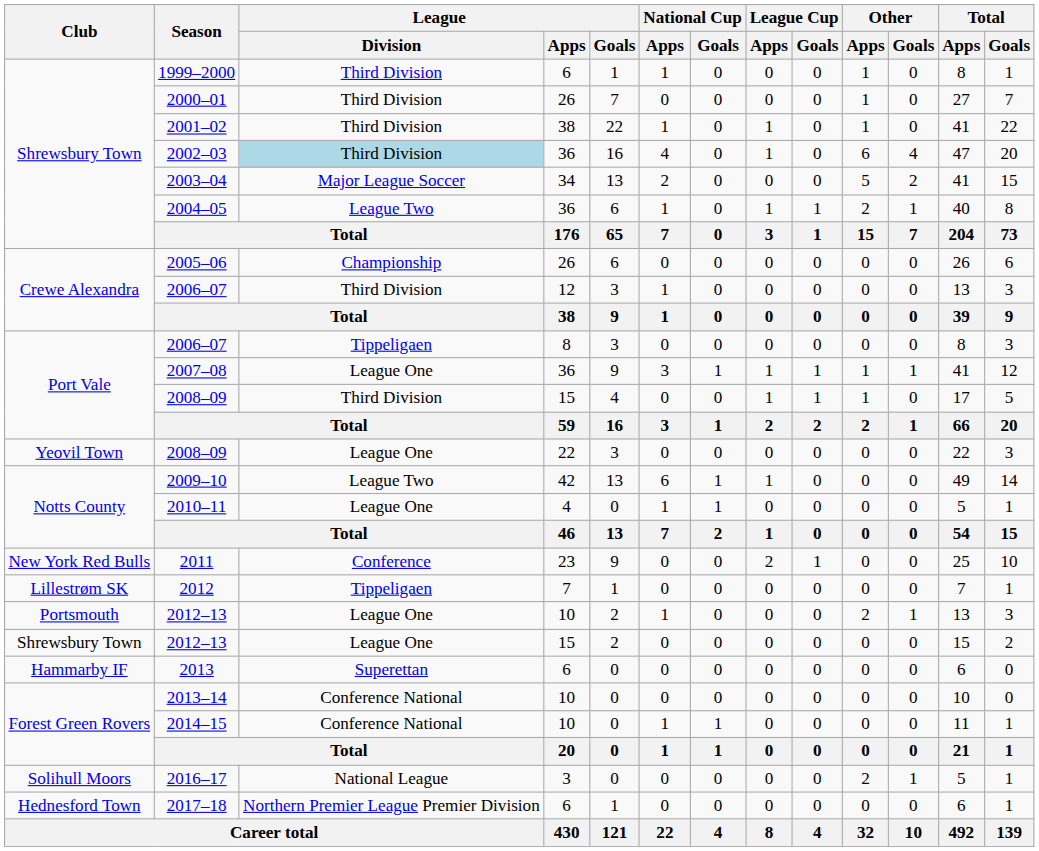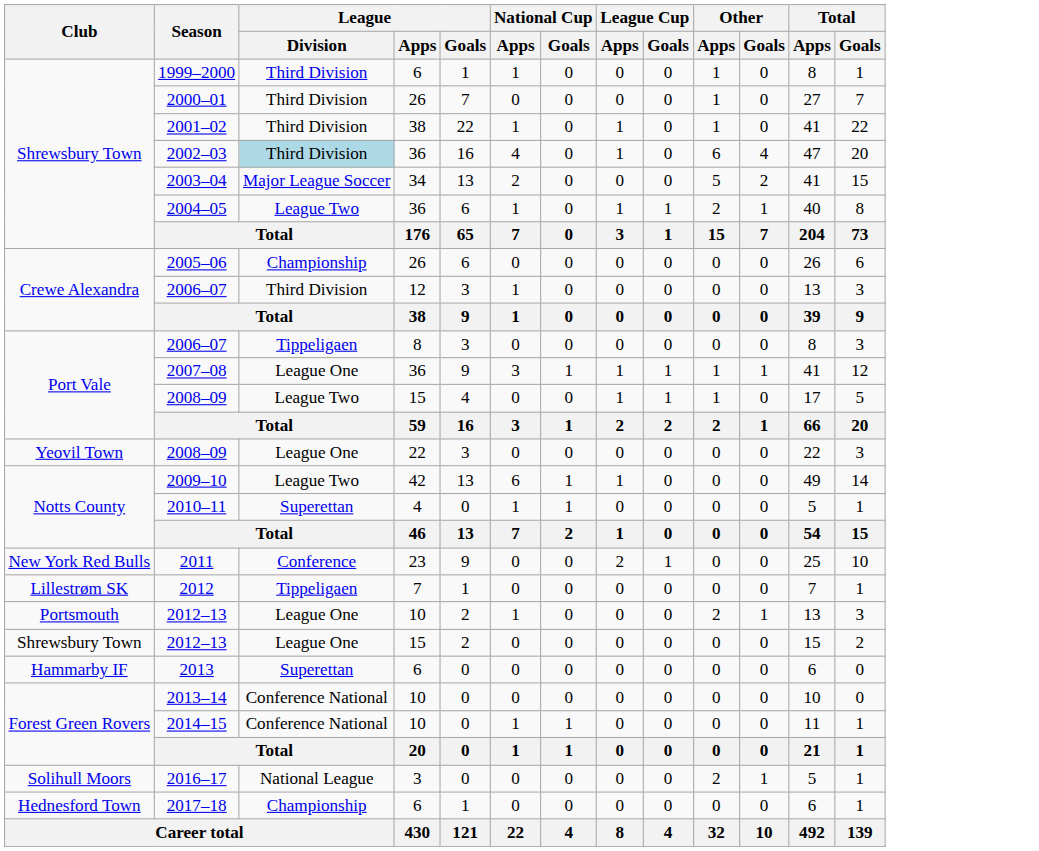 <table class="wikitable" style="text-align:center">
 <tr>
 <th rowspan="2">Club</th>
 <th rowspan="2">Season</th>
 <th colspan="3">League</th>
 <th colspan="2">National Cup</th>
 <th colspan="2">League Cup</th>
 <th colspan="2">Other</th>
 <th colspan="2">Total</th>
 </tr>
 <tr>
 <th>Division</th>
 <th>Apps</th>
 <th>Goals</th>
 <th>Apps</th>
 <th>Goals</th>
 <th>Apps</th>
 <th>Goals</th>
 <th>Apps</th>
 <th>Goals</th>
 <th>Apps</th>
 <th>Goals</th>
 </tr>
 <tr>
 <td rowspan="7"><a href='#'>Shrewsbury Town</a></td>
 <td><a href='#'>1999–2000</a></td>
 <td><a href='#'>Third Division</a></td>
 <td>6</td>
 <td>1</td>
 <td>1</td>
 <td>0</td>
 <td>0</td>
 <td>0</td>
 <td>1</td>
 <td>0</td>
 <td>8</td>
 <td>1</td>
 </tr>
 <tr>
 <td><a href='#'>2000–01</a></td>
 <td>Third Division</td>
 <td>26</td>
 <td>7</td>
 <td>0</td>
 <td>0</td>
 <td>0</td>
 <td>0</td>
 <td>1</td>
 <td>0</td>
 <td>27</td>
 <td>7</td>
 </tr>
 <tr>
 <td><a href='#'>2001–02</a></td>
 <td>Third Division</td>
 <td>38</td>
 <td>22</td>
 <td>1</td>
 <td>0</td>
 <td>1</td>
 <td>0</td>
 <td>1</td>
 <td>0</td>
 <td>41</td>
 <td>22</td>
 </tr>
 <tr>
 <td><a href='#'>2002–03</a></td>
 <td style="background: lightblue;">Third Division</td>
 <td>36</td>
 <td>16</td>
 <td>4</td>
 <td>0</td>
 <td>1</td>
 <td>0</td>
 <td>6</td>
 <td>4</td>
 <td>47</td>
 <td>20</td>
 </tr>
 <tr>
 <td><a href='#'>2003–04</a></td>
 <td><a href='#'>Major League Soccer</a></td>
 <td>34</td>
 <td>13</td>
 <td>2</td>
 <td>0</td>
 <td>0</td>
 <td>0</td>
 <td>5</td>
 <td>2</td>
 <td>41</td>
 <td>15</td>
 </tr>
 <tr>
 <td><a href='#'>2004–05</a></td>
 <td><a href='#'>League Two</a></td>
 <td>36</td>
 <td>6</td>
 <td>1</td>
 <td>0</td>
 <td>1</td>
 <td>1</td>
 <td>2</td>
 <td>1</td>
 <td>40</td>
 <td>8</td>
 </tr>
 <tr>
 <th colspan="2">Total</th>
 <th>176</th>
 <th>65</th>
 <th>7</th>
 <th>0</th>
 <th>3</th>
 <th>1</th>
 <th>15</th>
 <th>7</th>
 <th>204</th>
 <th>73</th>
 </tr>
 <tr>
 <td rowspan="3"><a href='#'>Crewe Alexandra</a></td>
 <td><a href='#'>2005–06</a></td>
 <td><a href='#'>Championship</a></td>
 <td>26</td>
 <td>6</td>
 <td>0</td>
 <td>0</td>
 <td>0</td>
 <td>0</td>
 <td>0</td>
 <td>0</td>
 <td>26</td>
 <td>6</td>
 </tr>
 <tr>
 <td><a href='#'>2006–07</a></td>
 <td>Third Division</td>
 <td>12</td>
 <td>3</td>
 <td>1</td>
 <td>0</td>
 <td>0</td>
 <td>0</td>
 <td>0</td>
 <td>0</td>
 <td>13</td>
 <td>3</td>
 </tr>
 <tr>
 <th colspan="2">Total</th>
 <th>38</th>
 <th>9</th>
 <th>1</th>
 <th>0</th>
 <th>0</th>
 <th>0</th>
 <th>0</th>
 <th>0</th>
 <th>39</th>
 <th>9</th>
 </tr>
 <tr>
 <td rowspan="4"><a href='#'>Port Vale</a></td>
 <td><a href='#'>2006–07</a></td>
 <td><a href='#'>Tippeligaen</a></td>
 <td>8</td>
 <td>3</td>
 <td>0</td>
 <td>0</td>
 <td>0</td>
 <td>0</td>
 <td>0</td>
 <td>0</td>
 <td>8</td>
 <td>3</td>
 </tr>
 <tr>
 <td><a href='#'>2007–08</a></td>
 <td>League One</td>
 <td>36</td>
 <td>9</td>
 <td>3</td>
 <td>1</td>
 <td>1</td>
 <td>1</td>
 <td>1</td>
 <td>1</td>
 <td>41</td>
 <td>12</td>
 </tr>
 <tr>
 <td><a href='#'>2008–09</a></td>
-<td>Third Division</td>
+<td>League Two</td>
 <td>15</td>
 <td>4</td>
 <td>0</td>
 <td>0</td>
 <td>1</td>
 <td>1</td>
 <td>1</td>
 <td>0</td>
 <td>17</td>
 <td>5</td>
 </tr>
 <tr>
 <th colspan="2">Total</th>
 <th>59</th>
 <th>16</th>
 <th>3</th>
 <th>1</th>
 <th>2</th>
 <th>2</th>
 <th>2</th>
 <th>1</th>
 <th>66</th>
 <th>20</th>
 </tr>
 <tr>
 <td><a href='#'>Yeovil Town</a></td>
 <td><a href='#'>2008–09</a></td>
 <td>League One</td>
 <td>22</td>
 <td>3</td>
 <td>0</td>
 <td>0</td>
 <td>0</td>
 <td>0</td>
 <td>0</td>
 <td>0</td>
 <td>22</td>
 <td>3</td>
 </tr>
 <tr>
 <td rowspan="3"><a href='#'>Notts County</a></td>
 <td><a href='#'>2009–10</a></td>
 <td>League Two</td>
 <td>42</td>
 <td>13</td>
 <td>6</td>
 <td>1</td>
 <td>1</td>
 <td>0</td>
 <td>0</td>
 <td>0</td>
 <td>49</td>
 <td>14</td>
 </tr>
 <tr>
 <td><a href='#'>2010–11</a></td>
-<td>League One</td>
+<td><a href='#'>Superettan</a></td>
 <td>4</td>
 <td>0</td>
 <td>1</td>
 <td>1</td>
 <td>0</td>
 <td>0</td>
 <td>0</td>
 <td>0</td>
 <td>5</td>
 <td>1</td>
 </tr>
 <tr>
 <th colspan="2">Total</th>
 <th>46</th>
 <th>13</th>
 <th>7</th>
 <th>2</th>
 <th>1</th>
 <th>0</th>
 <th>0</th>
 <th>0</th>
 <th>54</th>
 <th>15</th>
 </tr>
 <tr>
 <td><a href='#'>New York Red Bulls</a></td>
 <td><a href='#'>2011</a></td>
 <td><a href='#'>Conference</a></td>
 <td>23</td>
 <td>9</td>
 <td>0</td>
 <td>0</td>
 <td>2</td>
 <td>1</td>
 <td>0</td>
 <td>0</td>
 <td>25</td>
 <td>10</td>
 </tr>
 <tr>
 <td><a href='#'>Lillestrøm SK</a></td>
 <td><a href='#'>2012</a></td>
 <td><a href='#'>Tippeligaen</a></td>
 <td>7</td>
 <td>1</td>
 <td>0</td>
 <td>0</td>
 <td>0</td>
 <td>0</td>
 <td>0</td>
 <td>0</td>
 <td>7</td>
 <td>1</td>
 </tr>
 <tr>
 <td><a href='#'>Portsmouth</a></td>
 <td><a href='#'>2012–13</a></td>
 <td>League One</td>
 <td>10</td>
 <td>2</td>
 <td>1</td>
 <td>0</td>
 <td>0</td>
 <td>0</td>
 <td>2</td>
 <td>1</td>
 <td>13</td>
 <td>3</td>
 </tr>
 <tr>
 <td>Shrewsbury Town</td>
 <td><a href='#'>2012–13</a></td>
 <td>League One</td>
 <td>15</td>
 <td>2</td>
 <td>0</td>
 <td>0</td>
 <td>0</td>
 <td>0</td>
 <td>0</td>
 <td>0</td>
 <td>15</td>
 <td>2</td>
 </tr>
 <tr>
 <td><a href='#'>Hammarby IF</a></td>
 <td><a href='#'>2013</a></td>
 <td><a href='#'>Superettan</a></td>
 <td>6</td>
 <td>0</td>
 <td>0</td>
 <td>0</td>
 <td>0</td>
 <td>0</td>
 <td>0</td>
 <td>0</td>
 <td>6</td>
 <td>0</td>
 </tr>
 <tr>
 <td rowspan="3"><a href='#'>Forest Green Rovers</a></td>
 <td><a href='#'>2013–14</a></td>
 <td>Conference National</td>
 <td>10</td>
 <td>0</td>
 <td>0</td>
 <td>0</td>
 <td>0</td>
 <td>0</td>
 <td>0</td>
 <td>0</td>
 <td>10</td>
 <td>0</td>
 </tr>
 <tr>
 <td><a href='#'>2014–15</a></td>
 <td>Conference National</td>
 <td>10</td>
 <td>0</td>
 <td>1</td>
 <td>1</td>
 <td>0</td>
 <td>0</td>
 <td>0</td>
 <td>0</td>
 <td>11</td>
 <td>1</td>
 </tr>
 <tr>
 <th colspan="2">Total</th>
 <th>20</th>
 <th>0</th>
 <th>1</th>
 <th>1</th>
 <th>0</th>
 <th>0</th>
 <th>0</th>
 <th>0</th>
 <th>21</th>
 <th>1</th>
 </tr>
 <tr>
 <td><a href='#'>Solihull Moors</a></td>
 <td><a href='#'>2016–17</a></td>
 <td>National League</td>
 <td>3</td>
 <td>0</td>
 <td>0</td>
 <td>0</td>
 <td>0</td>
 <td>0</td>
 <td>2</td>
 <td>1</td>
 <td>5</td>
 <td>1</td>
 </tr>
 <tr>
 <td><a href='#'>Hednesford Town</a></td>
 <td><a href='#'>2017–18</a></td>
-<td><a href='#'>Northern Premier League</a> Premier Division</td>
+<td><a href='#'>Championship</a></td>
 <td>6</td>
 <td>1</td>
 <td>0</td>
 <td>0</td>
 <td>0</td>
 <td>0</td>
 <td>0</td>
 <td>0</td>
 <td>6</td>
 <td>1</td>
 </tr>
 <tr>
 <th colspan="3">Career total</th>
 <th>430</th>
 <th>121</th>
 <th>22</th>
 <th>4</th>
 <th>8</th>
 <th>4</th>
 <th>32</th>
 <th>10</th>
 <th>492</th>
 <th>139</th>
 </tr>
 </table>
